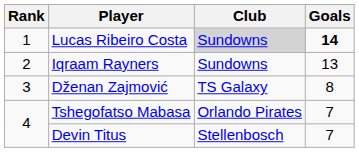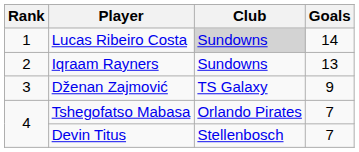 <table class="wikitable" style="text-align:center;">
 <tr>
 <th>Rank</th>
 <th>Player</th>
 <th>Club</th>
 <th>Goals</th>
 </tr>
 <tr>
 <td>1</td>
 <td align="left"> <a href='#'>Lucas Ribeiro Costa</a></td>
 <td align="left" style="background: lightgrey;"><a href='#'>Sundowns</a></td>
-<td><strong>14</strong></td>
+<td>14</td>
 </tr>
 <tr>
 <td>2</td>
 <td align="left"> <a href='#'>Iqraam Rayners</a></td>
 <td align="left"><a href='#'>Sundowns</a></td>
 <td>13</td>
 </tr>
 <tr>
 <td>3</td>
 <td align="left"> <a href='#'>Dženan Zajmović</a></td>
 <td align="left"><a href='#'>TS Galaxy</a></td>
-<td>8</td>
+<td>9</td>
 </tr>
 <tr>
 <td rowspan="2">4</td>
 <td align="left"> <a href='#'>Tshegofatso Mabasa</a></td>
 <td align="left"><a href='#'>Orlando Pirates</a></td>
 <td>7</td>
 </tr>
 <tr>
 <td align="left"> <a href='#'>Devin Titus</a></td>
 <td align="left"><a href='#'>Stellenbosch</a></td>
 <td>7</td>
 </tr>
 </table>
